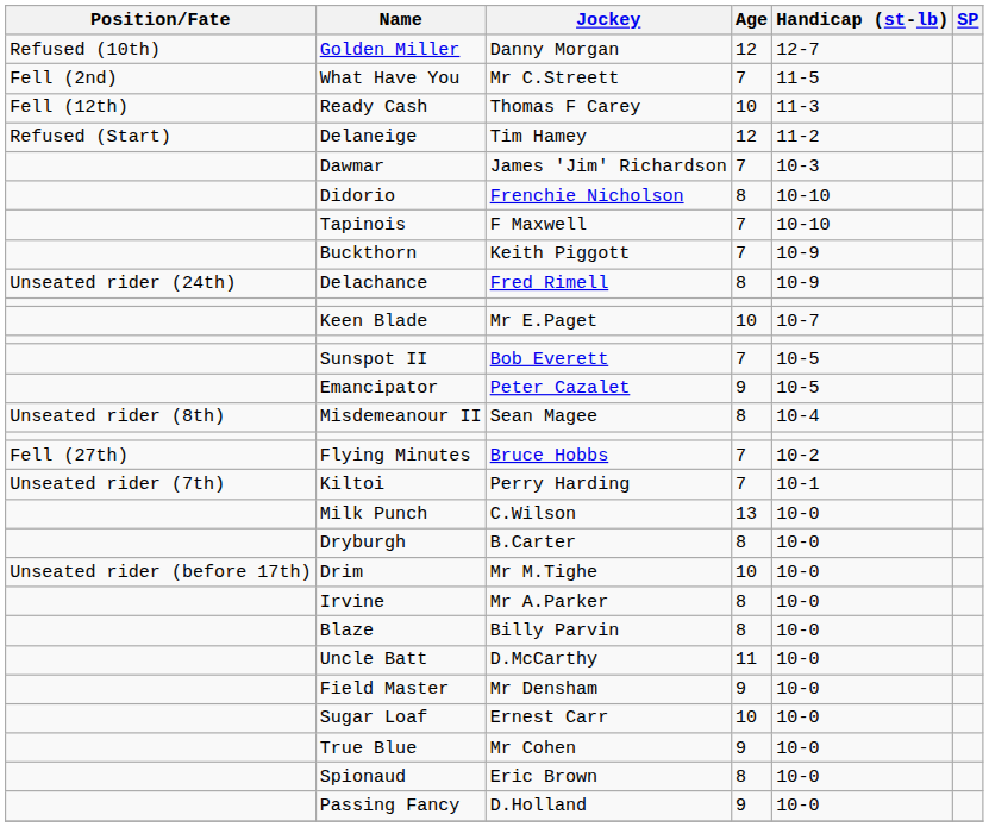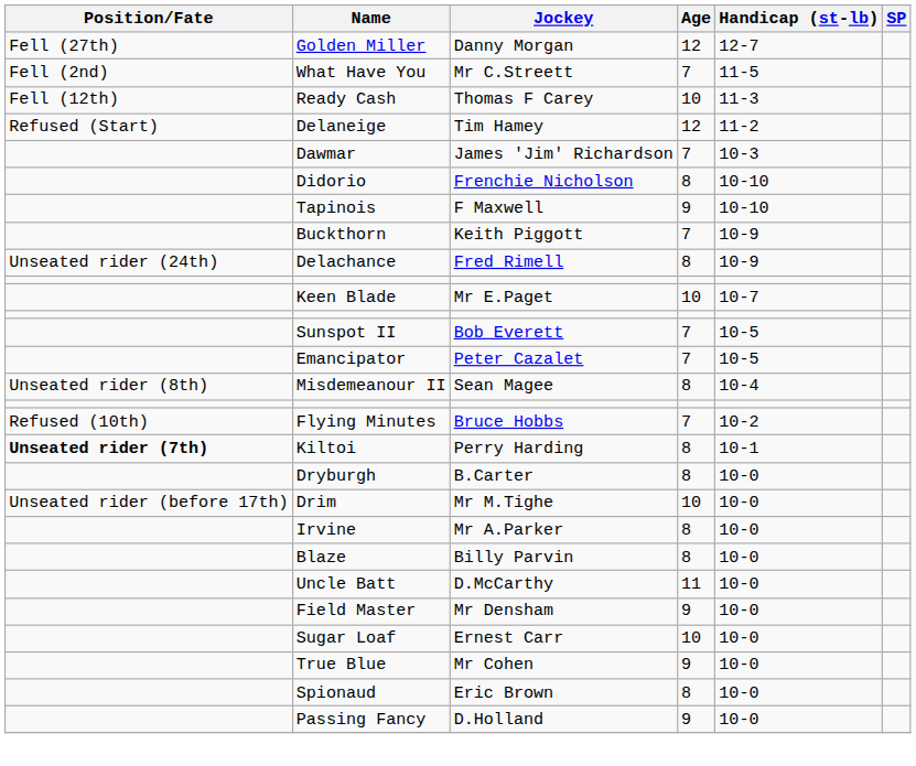 <table class="wikitable sortable">
 <tr>
 <th>Position/Fate</th>
 <th>Name</th>
 <th><a href='#'>Jockey</a></th>
 <th>Age</th>
 <th>Handicap (<a href='#'>st</a>-<a href='#'>lb</a>)</th>
 <th><a href='#'>SP</a></th>
 </tr>
 <tr>
-<td>Refused (10th)</td>
+<td>Fell (27th)</td>
 <td><a href='#'>Golden Miller</a></td>
 <td>Danny Morgan</td>
 <td>12</td>
 <td>12-7</td>
 <td></td>
 </tr>
 <tr>
 <td>Fell (2nd)</td>
 <td>What Have You</td>
 <td>Mr C.Streett</td>
 <td>7</td>
 <td>11-5</td>
 <td></td>
 </tr>
 <tr>
 <td>Fell (12th)</td>
 <td>Ready Cash</td>
 <td>Thomas F Carey</td>
 <td>10</td>
 <td>11-3</td>
 <td></td>
 </tr>
 <tr>
 <td>Refused (Start)</td>
 <td>Delaneige</td>
 <td>Tim Hamey</td>
 <td>12</td>
 <td>11-2</td>
 <td></td>
 </tr>
 <tr>
 <td></td>
 <td>Dawmar</td>
 <td>James 'Jim' Richardson</td>
 <td>7</td>
 <td>10-3</td>
 <td></td>
 </tr>
 <tr>
 <td></td>
 <td>Didorio</td>
 <td><a href='#'>Frenchie Nicholson</a></td>
 <td>8</td>
 <td>10-10</td>
 <td></td>
 </tr>
 <tr>
 <td></td>
 <td>Tapinois</td>
 <td>F Maxwell</td>
-<td>7</td>
+<td>9</td>
 <td>10-10</td>
 <td></td>
 </tr>
 <tr>
 <td></td>
 <td>Buckthorn</td>
 <td>Keith Piggott</td>
 <td>7</td>
 <td>10-9</td>
 <td></td>
 </tr>
 <tr>
 <td>Unseated rider (24th)</td>
 <td>Delachance</td>
 <td><a href='#'>Fred Rimell</a></td>
 <td>8</td>
 <td>10-9</td>
 <td></td>
 </tr>
 <tr>
 <td></td>
 <td></td>
 <td></td>
 <td></td>
 <td></td>
 <td></td>
 </tr>
 <tr>
 <td></td>
 <td>Keen Blade</td>
 <td>Mr E.Paget</td>
 <td>10</td>
 <td>10-7</td>
 <td></td>
 </tr>
 <tr>
 <td></td>
 <td></td>
 <td></td>
 <td></td>
 <td></td>
 <td></td>
 </tr>
 <tr>
 <td></td>
 <td>Sunspot II</td>
 <td><a href='#'>Bob Everett</a></td>
 <td>7</td>
 <td>10-5</td>
 <td></td>
 </tr>
 <tr>
 <td></td>
 <td>Emancipator</td>
 <td><a href='#'>Peter Cazalet</a></td>
-<td>9</td>
+<td>7</td>
 <td>10-5</td>
 <td></td>
 </tr>
 <tr>
 <td>Unseated rider (8th)</td>
 <td>Misdemeanour II</td>
 <td>Sean Magee</td>
 <td>8</td>
 <td>10-4</td>
 <td></td>
 </tr>
 <tr>
 <td></td>
 <td></td>
 <td></td>
 <td></td>
 <td></td>
 <td></td>
 </tr>
 <tr>
-<td>Fell (27th)</td>
+<td>Refused (10th)</td>
 <td>Flying Minutes</td>
 <td><a href='#'>Bruce Hobbs</a></td>
 <td>7</td>
 <td>10-2</td>
 <td></td>
 </tr>
 <tr>
-<td>Unseated rider (7th)</td>
+<td><strong>Unseated rider (7th)</strong></td>
 <td>Kiltoi</td>
 <td>Perry Harding</td>
-<td>7</td>
+<td>8</td>
 <td>10-1</td>
-<td></td>
-</tr>
-<tr>
-<td></td>
-<td>Milk Punch</td>
-<td>C.Wilson</td>
-<td>13</td>
-<td>10-0</td>
 <td></td>
 </tr>
 <tr>
 <td></td>
 <td>Dryburgh</td>
 <td>B.Carter</td>
 <td>8</td>
 <td>10-0</td>
 <td></td>
 </tr>
 <tr>
 <td>Unseated rider (before 17th)</td>
 <td>Drim</td>
 <td>Mr M.Tighe</td>
 <td>10</td>
 <td>10-0</td>
 <td></td>
 </tr>
 <tr>
 <td></td>
 <td>Irvine</td>
 <td>Mr A.Parker</td>
 <td>8</td>
 <td>10-0</td>
 <td></td>
 </tr>
 <tr>
 <td></td>
 <td>Blaze</td>
 <td>Billy Parvin</td>
 <td>8</td>
 <td>10-0</td>
 <td></td>
 </tr>
 <tr>
 <td></td>
 <td>Uncle Batt</td>
 <td>D.McCarthy</td>
 <td>11</td>
 <td>10-0</td>
 <td></td>
 </tr>
 <tr>
 <td></td>
 <td>Field Master</td>
 <td>Mr Densham</td>
 <td>9</td>
 <td>10-0</td>
 <td></td>
 </tr>
 <tr>
 <td></td>
 <td>Sugar Loaf</td>
 <td>Ernest Carr</td>
 <td>10</td>
 <td>10-0</td>
 <td></td>
 </tr>
 <tr>
 <td></td>
 <td>True Blue</td>
 <td>Mr Cohen</td>
 <td>9</td>
 <td>10-0</td>
 <td></td>
 </tr>
 <tr>
 <td></td>
 <td>Spionaud</td>
 <td>Eric Brown</td>
 <td>8</td>
 <td>10-0</td>
 <td></td>
 </tr>
 <tr>
 <td></td>
 <td>Passing Fancy</td>
 <td>D.Holland</td>
 <td>9</td>
 <td>10-0</td>
 <td></td>
 </tr>
 <tr>
 </tr>
 </table>
